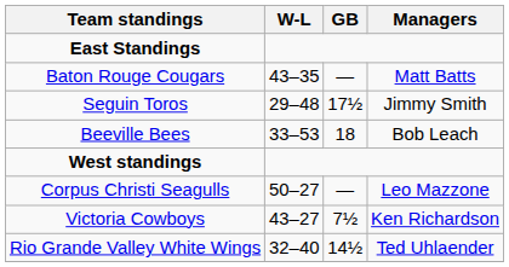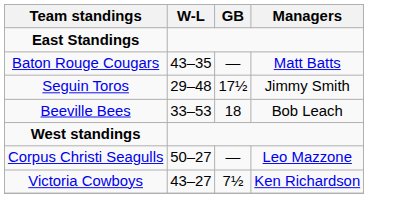 <table class="wikitable" style="text-align:center">
 <tr>
 <th>Team standings</th>
 <th>W-L</th>
 <th>GB</th>
 <th>Managers</th>
 </tr>
 <tr align=center>
 <td><strong>East Standings</strong></td>
 </tr>
 <tr align=center>
 <td><a href='#'>Baton Rouge Cougars</a></td>
 <td>43–35</td>
 <td>—</td>
 <td><a href='#'>Matt Batts</a></td>
 </tr>
 <tr align=center>
 <td><a href='#'>Seguin Toros</a></td>
 <td>29–48</td>
 <td>17½</td>
 <td>Jimmy Smith</td>
 </tr>
 <tr align=center>
 <td><a href='#'>Beeville Bees</a></td>
 <td>33–53</td>
 <td>18</td>
 <td>Bob Leach</td>
 </tr>
 <tr align=center>
 <td><strong>West standings</strong></td>
 </tr>
 <tr align=center>
 <td><a href='#'>Corpus Christi Seagulls</a></td>
 <td>50–27</td>
 <td>—</td>
 <td><a href='#'>Leo Mazzone</a></td>
 </tr>
 <tr align=center>
 <td><a href='#'>Victoria Cowboys</a></td>
 <td>43–27</td>
 <td>7½</td>
 <td><a href='#'>Ken Richardson</a></td>
 </tr>
 <tr align=center>
-<td><a href='#'>Rio Grande Valley White Wings</a></td>
-<td>32–40</td>
-<td>14½</td>
-<td><a href='#'>Ted Uhlaender</a></td>
-</tr>
-<tr align=center>
 </tr>
 </table>
